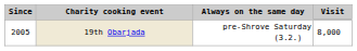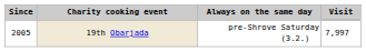 <table class="wikitable plainrowheaders" cellpadding="3" cellspacing="0" border="1" style="background:#fff; font-size:86%; line-height:16px; border:grey solid 1px; border-collapse:collapse;">
 <tr>
 <th scope="col" style="background:#ccc; width:40px;">Since</th>
 <th scope="col" style="background:#ccc; width:220px;">Charity cooking event</th>
 <th scope="col" style="background:#ccc; width:168px;">Always on the same day</th>
 <th scope="col" style="background:#ccc; width:50px;">Visit</th>
 </tr>
 <tr>
 <td align=center>2005</td>
 <td align=center bgcolor=#F0EAD6>19th <a href='#'>Obarjada</a></td>
 <td align=right>pre-Shrove Saturday (3.2.)  </td>
-<td align=right style="border-top-width:2px">8,000  </td>
+<td align=right style="border-top-width:2px">7,997  </td>
 </tr>
 </table>
